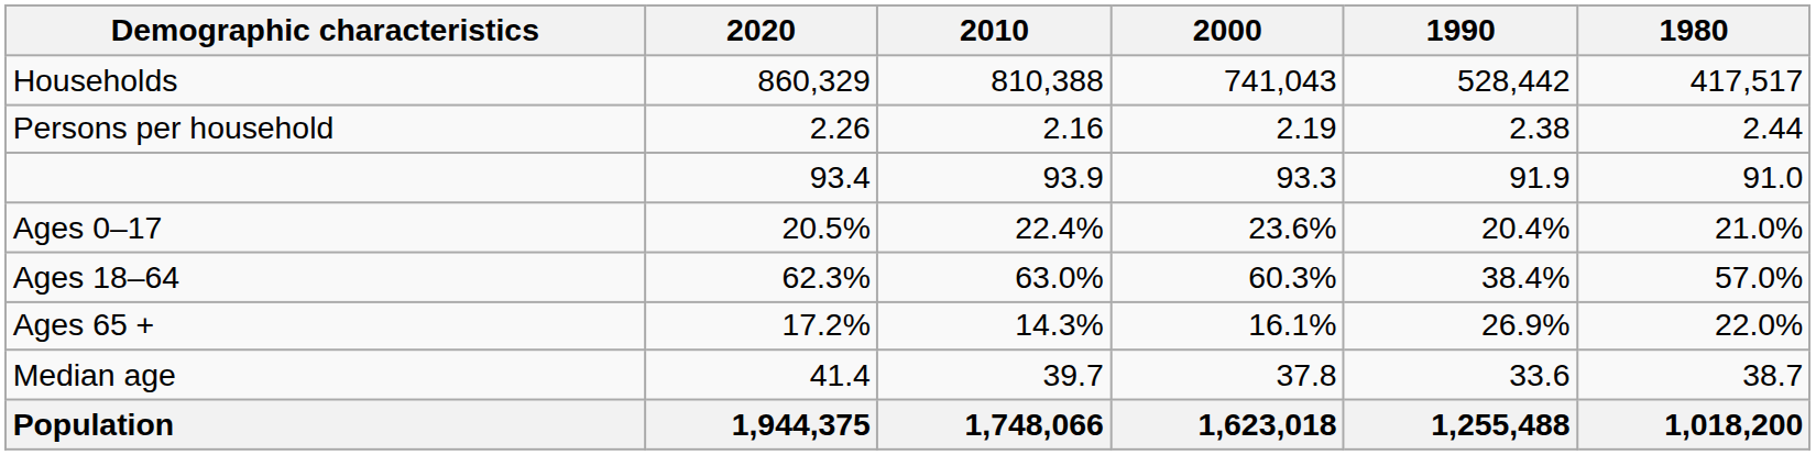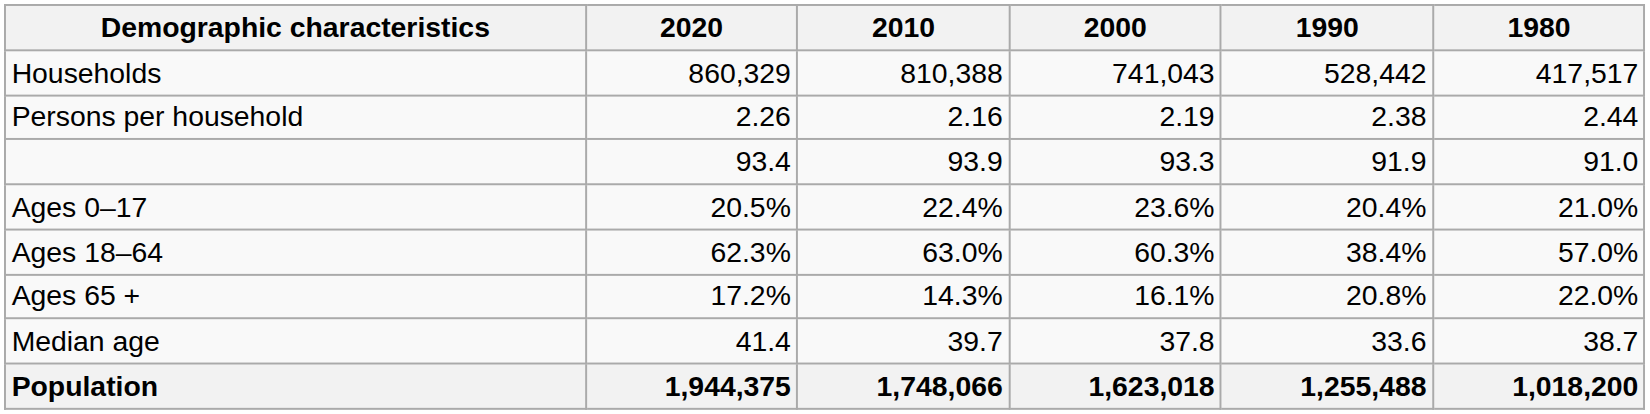 <table class="wikitable" style="font-size: 90%; text-align: right;">
 <tr>
 <th style="width: 20em;">Demographic characteristics</th>
 <th style="width: 7em;">2020</th>
 <th style="width: 7em;">2010</th>
 <th style="width: 7em;">2000</th>
 <th style="width: 7em;">1990</th>
 <th style="width: 7em;">1980</th>
 </tr>
 <tr>
 <td style="text-align:left">Households</td>
 <td>860,329</td>
 <td>810,388</td>
 <td>741,043</td>
 <td>528,442</td>
 <td>417,517</td>
 </tr>
 <tr>
 <td style="text-align:left">Persons per household</td>
 <td>2.26</td>
 <td>2.16</td>
 <td>2.19</td>
 <td>2.38</td>
 <td>2.44</td>
 </tr>
 <tr>
 <td style="text-align:left"></td>
 <td>93.4</td>
 <td>93.9</td>
 <td>93.3</td>
 <td>91.9</td>
 <td>91.0</td>
 </tr>
 <tr>
 <td style="text-align:left">Ages 0–17</td>
 <td>20.5%</td>
 <td>22.4%</td>
 <td>23.6%</td>
 <td>20.4%</td>
 <td>21.0%</td>
 </tr>
 <tr>
 <td style="text-align:left">Ages 18–64</td>
 <td>62.3%</td>
 <td>63.0%</td>
 <td>60.3%</td>
 <td>38.4%</td>
 <td>57.0%</td>
 </tr>
 <tr>
 <td style="text-align:left">Ages 65 +</td>
 <td>17.2%</td>
 <td>14.3%</td>
 <td>16.1%</td>
-<td>26.9%</td>
+<td>20.8%</td>
 <td>22.0%</td>
 </tr>
 <tr>
 <td style="text-align:left">Median age</td>
 <td>41.4</td>
 <td>39.7</td>
 <td>37.8</td>
 <td>33.6</td>
 <td>38.7</td>
 </tr>
 <tr>
 <th style="text-align:left">Population</th>
 <th style="text-align:right">1,944,375</th>
 <th style="text-align:right">1,748,066</th>
 <th style="text-align:right">1,623,018</th>
 <th style="text-align:right">1,255,488</th>
 <th style="text-align:right">1,018,200</th>
 </tr>
 </table>
